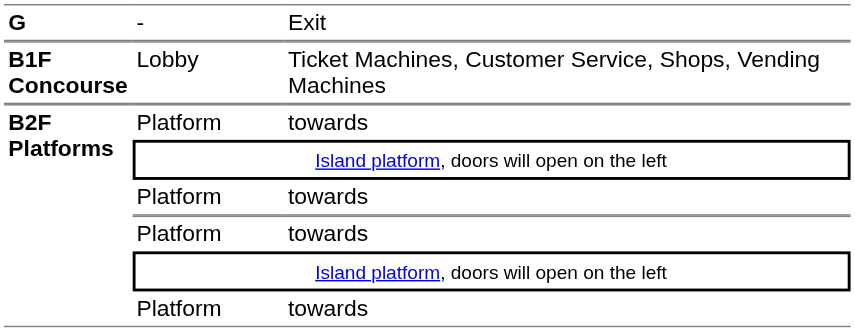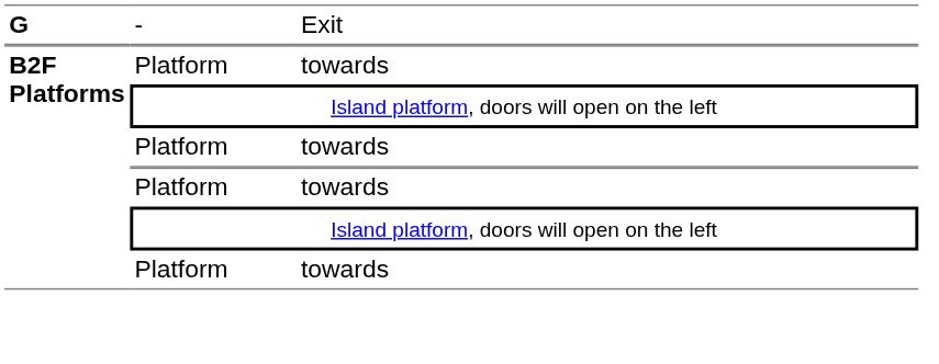 <table border=0 cellspacing=0 cellpadding=3>
 <tr>
 <td style="border-top:solid 1px gray;border-bottom:solid 1px gray" width=50 valign=top><strong>G</strong></td>
 <td style="border-top:solid 1px gray;border-bottom:solid 1px gray;" width=100 valign=top>-</td>
 <td style="border-top:solid 1px gray;border-bottom:solid 1px gray;" width=390 valign=top>Exit</td>
-</tr>
-<tr>
-<td style="border-bottom:solid 1px gray; border-top:solid 1px gray;" valign=top width=50><strong>B1F<br>Concourse</strong></td>
-<td style="border-bottom:solid 1px gray; border-top:solid 1px gray;" valign=top width=100>Lobby</td>
-<td style="border-bottom:solid 1px gray; border-top:solid 1px gray;" valign=top width=390>Ticket Machines, Customer Service, Shops, Vending Machines</td>
 </tr>
 <tr>
 <td style="border-top:solid 1px gray;border-bottom:solid 1px gray" rowspan=6 valign=top><strong>B2F<br>Platforms</strong></td>
 <td style="border-top:solid 1px gray" valign=top>Platform</td>
 <td style="border-top:solid 1px gray" valign=top>  towards  </td>
 </tr>
 <tr>
 <td style="border-right:solid 2px black;border-left:solid 2px black;border-top:solid 2px black;border-bottom:solid 2px black;text-align:center;" colspan=2><small><a href='#'>Island platform</a>, doors will open on the left</small></td>
 </tr>
 <tr>
 <td style="border-bottom:solid 1px gray" valign=top>Platform</td>
 <td style="border-bottom:solid 1px gray" valign=top>  towards   </td>
 </tr>
 <tr>
 <td style="border-top:solid 1px gray" valign=top>Platform</td>
 <td style="border-top:solid 1px gray" valign=top>  towards  </td>
 </tr>
 <tr>
 <td style="border-right:solid 2px black;border-left:solid 2px black;border-top:solid 2px black;border-bottom:solid 2px black;text-align:center;" colspan=2><small><a href='#'>Island platform</a>, doors will open on the left</small></td>
 </tr>
 <tr>
 <td style="border-bottom:solid 1px gray" valign=top>Platform</td>
 <td style="border-bottom:solid 1px gray" valign=top>  towards   </td>
 </tr>
 </table>
